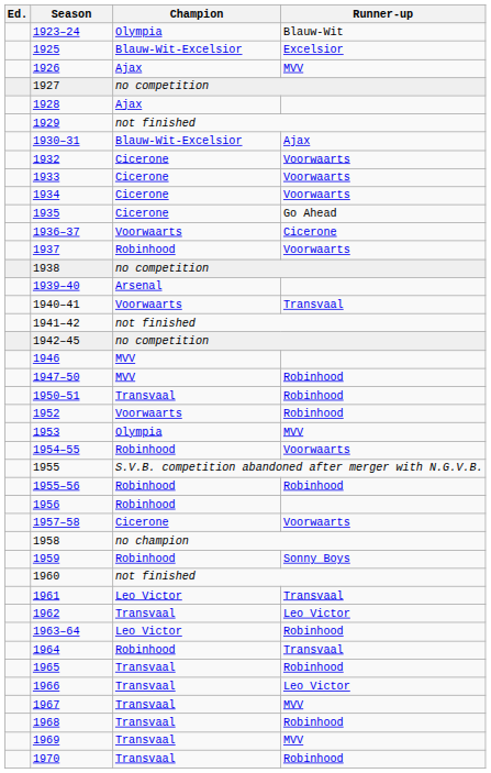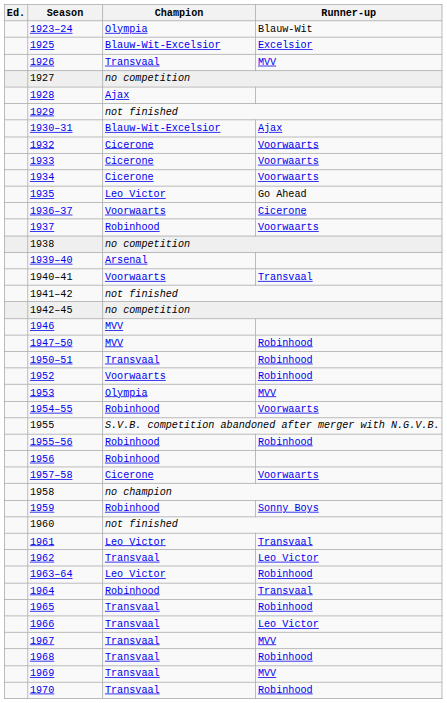 <table class="wikitable sortable">
 <tr>
 <th width=px>Ed.</th>
 <th width=90px>Season</th>
 <th width=190px>Champion</th>
 <th>Runner-up</th>
 </tr>
 <tr>
 <td></td>
 <td><a href='#'>1923–24</a></td>
 <td><a href='#'>Olympia</a></td>
 <td>Blauw-Wit</td>
 </tr>
 <tr>
 <td></td>
 <td><a href='#'>1925</a></td>
 <td><a href='#'>Blauw-Wit-Excelsior</a></td>
 <td><a href='#'>Excelsior</a></td>
 </tr>
 <tr>
 <td></td>
 <td><a href='#'>1926</a></td>
-<td><a href='#'>Ajax</a></td>
+<td><a href='#'>Transvaal</a></td>
 <td><a href='#'>MVV</a></td>
 </tr>
 <tr bgcolor=#efefef>
 <td></td>
 <td>1927</td>
 <td colspan="2"><em>no competition</em></td>
 </tr>
 <tr>
 <td></td>
 <td><a href='#'>1928</a></td>
 <td><a href='#'>Ajax</a></td>
 <td></td>
 </tr>
 <tr>
 <td></td>
 <td><a href='#'>1929</a></td>
 <td colspan="2"><em>not finished</em></td>
 </tr>
 <tr>
 <td></td>
 <td><a href='#'>1930–31</a></td>
 <td><a href='#'>Blauw-Wit-Excelsior</a></td>
 <td><a href='#'>Ajax</a></td>
 </tr>
 <tr>
 <td></td>
 <td><a href='#'>1932</a></td>
 <td><a href='#'>Cicerone</a></td>
 <td><a href='#'>Voorwaarts</a></td>
 </tr>
 <tr>
 <td></td>
 <td><a href='#'>1933</a></td>
 <td><a href='#'>Cicerone</a></td>
 <td><a href='#'>Voorwaarts</a></td>
 </tr>
 <tr>
 <td></td>
 <td><a href='#'>1934</a></td>
 <td><a href='#'>Cicerone</a></td>
 <td><a href='#'>Voorwaarts</a></td>
 </tr>
 <tr>
 <td></td>
 <td><a href='#'>1935</a></td>
-<td><a href='#'>Cicerone</a></td>
+<td><a href='#'>Leo Victor</a></td>
 <td>Go Ahead</td>
 </tr>
 <tr>
 <td></td>
 <td><a href='#'>1936–37</a></td>
 <td><a href='#'>Voorwaarts</a></td>
 <td><a href='#'>Cicerone</a></td>
 </tr>
 <tr>
 <td></td>
 <td><a href='#'>1937</a></td>
 <td><a href='#'>Robinhood</a></td>
 <td><a href='#'>Voorwaarts</a></td>
 </tr>
 <tr bgcolor=#efefef>
 <td></td>
 <td>1938</td>
 <td colspan="2"><em>no competition</em></td>
 </tr>
 <tr>
 <td></td>
 <td><a href='#'>1939–40</a></td>
 <td><a href='#'>Arsenal</a></td>
 <td></td>
 </tr>
 <tr>
 <td></td>
 <td>1940–41</td>
 <td><a href='#'>Voorwaarts</a></td>
 <td><a href='#'>Transvaal</a></td>
 </tr>
 <tr>
 <td></td>
 <td>1941–42</td>
 <td colspan="2"><em>not finished</em></td>
 </tr>
 <tr bgcolor=#efefef>
 <td></td>
 <td>1942–45</td>
 <td colspan="2"><em>no competition</em></td>
 </tr>
 <tr>
 <td></td>
 <td><a href='#'>1946</a></td>
 <td><a href='#'>MVV</a></td>
 <td></td>
 </tr>
 <tr>
 <td></td>
 <td><a href='#'>1947–50</a></td>
 <td><a href='#'>MVV</a></td>
 <td><a href='#'>Robinhood</a></td>
 </tr>
 <tr>
 <td></td>
 <td><a href='#'>1950–51</a></td>
 <td><a href='#'>Transvaal</a></td>
 <td><a href='#'>Robinhood</a></td>
 </tr>
 <tr>
 <td></td>
 <td><a href='#'>1952</a></td>
 <td><a href='#'>Voorwaarts</a></td>
 <td><a href='#'>Robinhood</a></td>
 </tr>
 <tr>
 <td></td>
 <td><a href='#'>1953</a></td>
 <td><a href='#'>Olympia</a></td>
 <td><a href='#'>MVV</a></td>
 </tr>
 <tr>
 <td></td>
 <td><a href='#'>1954–55</a></td>
 <td><a href='#'>Robinhood</a></td>
 <td><a href='#'>Voorwaarts</a></td>
 </tr>
 <tr>
 <td></td>
 <td>1955</td>
 <td colspan="2"><em>S.V.B. competition abandoned after merger with N.G.V.B.</em></td>
 </tr>
 <tr>
 <td></td>
 <td><a href='#'>1955–56</a></td>
 <td><a href='#'>Robinhood</a></td>
 <td><a href='#'>Robinhood</a></td>
 </tr>
 <tr>
 <td></td>
 <td><a href='#'>1956</a></td>
 <td><a href='#'>Robinhood</a></td>
 <td></td>
 </tr>
 <tr>
 <td></td>
 <td><a href='#'>1957–58</a></td>
 <td><a href='#'>Cicerone</a></td>
 <td><a href='#'>Voorwaarts</a></td>
 </tr>
 <tr>
 <td></td>
 <td>1958</td>
 <td colspan="2"><em>no champion</em></td>
 </tr>
 <tr>
 <td></td>
 <td><a href='#'>1959</a></td>
 <td><a href='#'>Robinhood</a></td>
 <td><a href='#'>Sonny Boys</a></td>
 </tr>
 <tr>
 <td></td>
 <td>1960</td>
 <td colspan="2"><em>not finished</em></td>
 </tr>
 <tr>
 <td></td>
 <td><a href='#'>1961</a></td>
 <td><a href='#'>Leo Victor</a></td>
 <td><a href='#'>Transvaal</a></td>
 </tr>
 <tr>
 <td></td>
 <td><a href='#'>1962</a></td>
 <td><a href='#'>Transvaal</a></td>
 <td><a href='#'>Leo Victor</a></td>
 </tr>
 <tr>
 <td></td>
 <td><a href='#'>1963–64</a></td>
 <td><a href='#'>Leo Victor</a></td>
 <td><a href='#'>Robinhood</a></td>
 </tr>
 <tr>
 <td></td>
 <td><a href='#'>1964</a></td>
 <td><a href='#'>Robinhood</a></td>
 <td><a href='#'>Transvaal</a></td>
 </tr>
 <tr>
 <td></td>
 <td><a href='#'>1965</a></td>
 <td><a href='#'>Transvaal</a></td>
 <td><a href='#'>Robinhood</a></td>
 </tr>
 <tr>
 <td></td>
 <td><a href='#'>1966</a></td>
 <td><a href='#'>Transvaal</a></td>
 <td><a href='#'>Leo Victor</a></td>
 </tr>
 <tr>
 <td></td>
 <td><a href='#'>1967</a></td>
 <td><a href='#'>Transvaal</a></td>
 <td><a href='#'>MVV</a></td>
 </tr>
 <tr>
 <td></td>
 <td><a href='#'>1968</a></td>
 <td><a href='#'>Transvaal</a></td>
 <td><a href='#'>Robinhood</a></td>
 </tr>
 <tr>
 <td></td>
 <td><a href='#'>1969</a></td>
 <td><a href='#'>Transvaal</a></td>
 <td><a href='#'>MVV</a></td>
 </tr>
 <tr>
 <td></td>
 <td><a href='#'>1970</a></td>
 <td><a href='#'>Transvaal</a></td>
 <td><a href='#'>Robinhood</a></td>
 </tr>
 </table>
